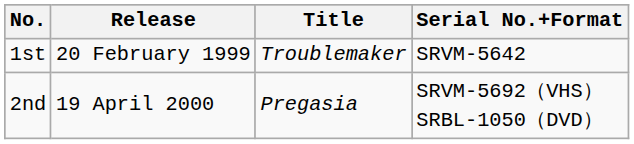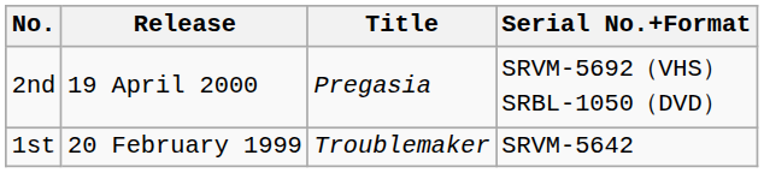 <table class="wikitable" style="font-size:small;">
 <tr>
 <th>No.</th>
 <th>Release</th>
 <th>Title</th>
 <th>Serial No.+Format</th>
 </tr>
 <tr>
+<td>2nd</td>
+<td>19 April 2000</td>
+<td><em>Pregasia</em></td>
+<td>SRVM-5692（VHS）<br>SRBL-1050（DVD）</td>
+</tr>
+<tr>
 <td>1st</td>
 <td>20 February 1999</td>
 <td><em>Troublemaker</em></td>
 <td>SRVM-5642</td>
 </tr>
-<tr>
-<td>2nd</td>
-<td>19 April 2000</td>
-<td><em>Pregasia</em></td>
-<td>SRVM-5692（VHS）<br>SRBL-1050（DVD）</td>
-</tr>
 </table>
